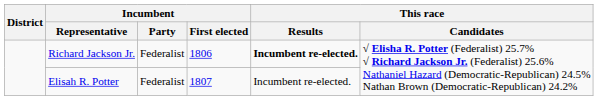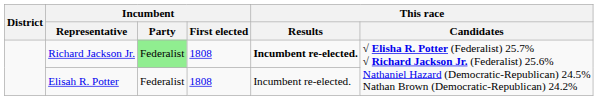 <table class=wikitable>
 <tr>
 <th rowspan=2>District</th>
 <th colspan=3>Incumbent</th>
 <th colspan=2>This race</th>
 </tr>
 <tr>
 <th>Representative</th>
 <th>Party</th>
 <th>First elected</th>
 <th>Results</th>
 <th>Candidates</th>
 </tr>
 <tr>
 <td rowspan=2><br></td>
 <td><a href='#'>Richard Jackson Jr.</a></td>
-<td>Federalist</td>
-<td><a href='#'>1806</a></td>
+<td style="background: lightgreen;">Federalist</td>
+<td><a href='#'>1808</a></td>
 <td><strong>Incumbent re-elected.</strong></td>
 <td rowspan=2 nowrap><strong>√ <a href='#'>Elisha R. Potter</a></strong> (Federalist) 25.7%<br><strong>√ <a href='#'>Richard Jackson Jr.</a></strong> (Federalist) 25.6%<br><a href='#'>Nathaniel Hazard</a> (Democratic-Republican) 24.5%<br>Nathan Brown (Democratic-Republican) 24.2%</td>
 </tr>
 <tr>
 <td><a href='#'>Elisah R. Potter</a></td>
 <td>Federalist</td>
-<td><a href='#'>1807</a></td>
+<td><a href='#'>1808</a></td>
 <td>Incumbent re-elected.</td>
 </tr>
 </table>
